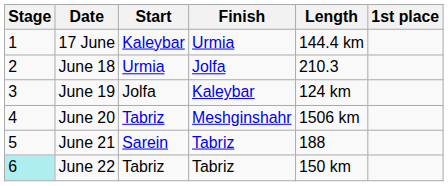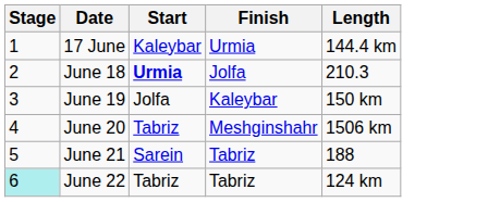 <table class="wikitable">
 <tr>
 <th>Stage</th>
 <th>Date</th>
 <th>Start</th>
 <th>Finish</th>
 <th>Length</th>
-<th>1st place</th>
 </tr>
 <tr>
 <td>1</td>
 <td>17 June</td>
 <td><a href='#'>Kaleybar</a></td>
 <td><a href='#'>Urmia</a></td>
 <td>144.4 km</td>
-<td></td>
 </tr>
 <tr>
 <td>2</td>
 <td>June 18</td>
-<td><a href='#'>Urmia</a></td>
+<td><strong><a href='#'>Urmia</a></strong></td>
 <td><a href='#'>Jolfa</a></td>
 <td>210.3</td>
-<td></td>
 </tr>
 <tr>
 <td>3</td>
 <td>June 19</td>
 <td>Jolfa</td>
 <td><a href='#'>Kaleybar</a></td>
-<td>124 km</td>
-<td></td>
+<td>150 km</td>
 </tr>
 <tr>
 <td>4</td>
 <td>June 20</td>
 <td><a href='#'>Tabriz</a></td>
 <td><a href='#'>Meshginshahr</a></td>
 <td>1506 km</td>
-<td></td>
 </tr>
 <tr>
 <td>5</td>
 <td>June 21</td>
 <td><a href='#'>Sarein</a></td>
 <td><a href='#'>Tabriz</a></td>
 <td>188</td>
-<td></td>
 </tr>
 <tr>
 <td style="background: paleturquoise;">6</td>
 <td>June 22</td>
 <td>Tabriz</td>
 <td>Tabriz</td>
-<td>150 km</td>
-<td></td>
+<td>124 km</td>
 </tr>
 </table>
